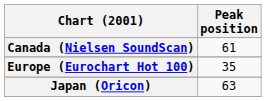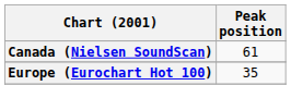 <table class="wikitable sortable plainrowheaders" style="text-align:center;">
 <tr>
 <th scope="col">Chart (2001)</th>
 <th scope="col">Peak<br>position</th>
 </tr>
 <tr>
 </tr>
 <tr>
 </tr>
 <tr>
 </tr>
 <tr>
 <th scope="row">Canada (<a href='#'>Nielsen SoundScan</a>)</th>
 <td>61</td>
 </tr>
 <tr>
 </tr>
 <tr>
 <th scope="row">Europe (<a href='#'>Eurochart Hot 100</a>)</th>
 <td>35</td>
 </tr>
 <tr>
 </tr>
 <tr>
 </tr>
 <tr>
 </tr>
 <tr>
 </tr>
 <tr>
 </tr>
 <tr>
-<th scope="row">Japan (<a href='#'>Oricon</a>)</th>
-<td>63</td>
-</tr>
-<tr>
 </tr>
 <tr>
 </tr>
 <tr>
 </tr>
 <tr>
 </tr>
 <tr>
 </tr>
 <tr>
 </tr>
 <tr>
 </tr>
 <tr>
 </tr>
 </table>
